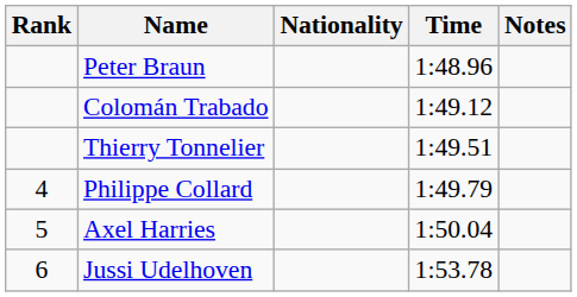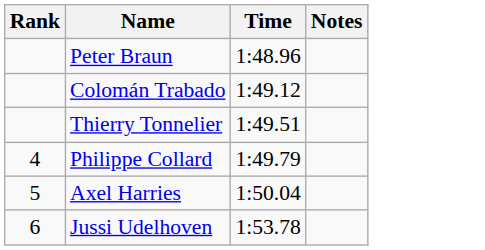 <table class="wikitable sortable" style="text-align:center">
 <tr>
 <th>Rank</th>
 <th>Name</th>
-<th>Nationality</th>
 <th>Time</th>
 <th>Notes</th>
 </tr>
 <tr>
 <td></td>
 <td align="left"><a href='#'>Peter Braun</a></td>
-<td align=left></td>
 <td>1:48.96</td>
 <td></td>
 </tr>
 <tr>
 <td></td>
 <td align="left"><a href='#'>Colomán Trabado</a></td>
-<td align=left></td>
 <td>1:49.12</td>
 <td></td>
 </tr>
 <tr>
 <td></td>
 <td align="left"><a href='#'>Thierry Tonnelier</a></td>
-<td align=left></td>
 <td>1:49.51</td>
 <td></td>
 </tr>
 <tr>
 <td>4</td>
 <td align="left"><a href='#'>Philippe Collard</a></td>
-<td align=left></td>
 <td>1:49.79</td>
 <td></td>
 </tr>
 <tr>
 <td>5</td>
 <td align="left"><a href='#'>Axel Harries</a></td>
-<td align=left></td>
 <td>1:50.04</td>
 <td></td>
 </tr>
 <tr>
 <td>6</td>
 <td align="left"><a href='#'>Jussi Udelhoven</a></td>
-<td align=left></td>
 <td>1:53.78</td>
 <td></td>
 </tr>
 </table>
